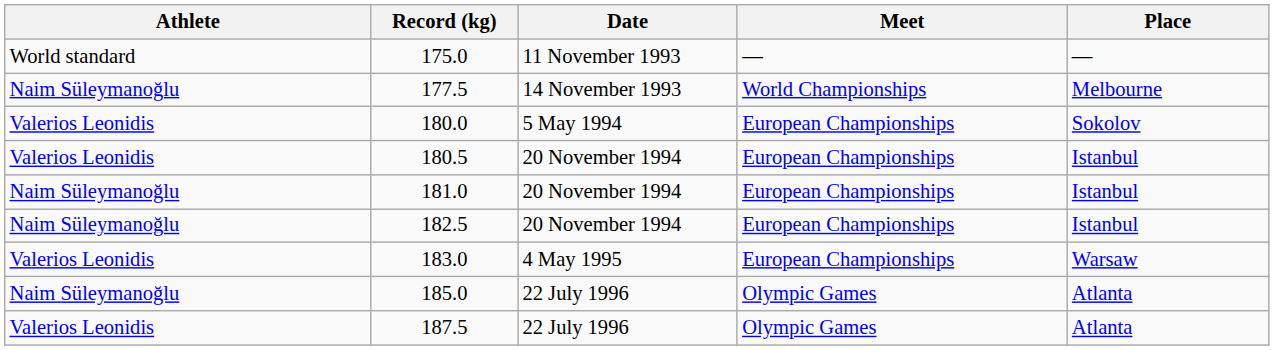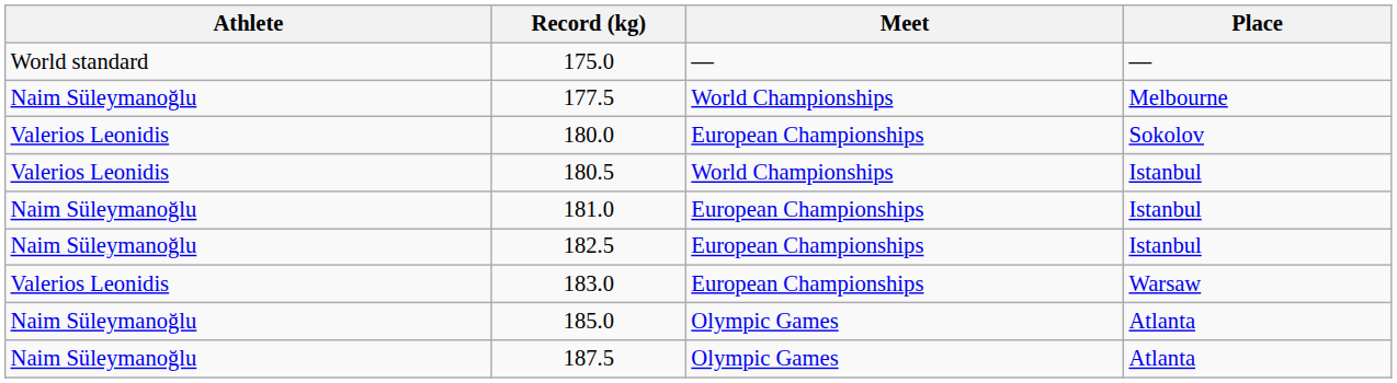 <table class="wikitable" style="font-size:90%; width: 70%;">
 <tr>
 <th width=20%>Athlete</th>
 <th width=8%>Record (kg)</th>
-<th width=12%>Date</th>
 <th width=18%>Meet</th>
 <th width=11%>Place</th>
 </tr>
 <tr>
 <td>World standard</td>
 <td align="center">175.0</td>
-<td>11 November 1993</td>
 <td>—</td>
 <td>—</td>
 </tr>
 <tr>
 <td> <a href='#'>Naim Süleymanoğlu</a></td>
 <td align="center">177.5</td>
-<td>14 November 1993</td>
 <td><a href='#'>World Championships</a></td>
 <td><a href='#'>Melbourne</a></td>
 </tr>
 <tr>
 <td> <a href='#'>Valerios Leonidis</a></td>
 <td align="center">180.0</td>
-<td>5 May 1994</td>
 <td><a href='#'>European Championships</a></td>
 <td><a href='#'>Sokolov</a></td>
 </tr>
 <tr>
 <td> <a href='#'>Valerios Leonidis</a></td>
 <td align="center">180.5</td>
-<td>20 November 1994</td>
-<td><a href='#'>European Championships</a></td>
+<td><a href='#'>World Championships</a></td>
 <td><a href='#'>Istanbul</a></td>
 </tr>
 <tr>
 <td> <a href='#'>Naim Süleymanoğlu</a></td>
 <td align="center">181.0</td>
-<td>20 November 1994</td>
 <td><a href='#'>European Championships</a></td>
 <td><a href='#'>Istanbul</a></td>
 </tr>
 <tr>
 <td> <a href='#'>Naim Süleymanoğlu</a></td>
 <td align="center">182.5</td>
-<td>20 November 1994</td>
 <td><a href='#'>European Championships</a></td>
 <td><a href='#'>Istanbul</a></td>
 </tr>
 <tr>
 <td> <a href='#'>Valerios Leonidis</a></td>
 <td align="center">183.0</td>
-<td>4 May 1995</td>
 <td><a href='#'>European Championships</a></td>
 <td><a href='#'>Warsaw</a></td>
 </tr>
 <tr>
 <td> <a href='#'>Naim Süleymanoğlu</a></td>
 <td align="center">185.0</td>
-<td>22 July 1996</td>
 <td><a href='#'>Olympic Games</a></td>
 <td><a href='#'>Atlanta</a></td>
 </tr>
 <tr>
-<td> <a href='#'>Valerios Leonidis</a></td>
+<td> <a href='#'>Naim Süleymanoğlu</a></td>
 <td align="center">187.5</td>
-<td>22 July 1996</td>
 <td><a href='#'>Olympic Games</a></td>
 <td><a href='#'>Atlanta</a></td>
 </tr>
 </table>
